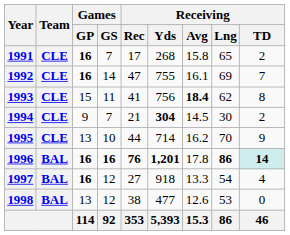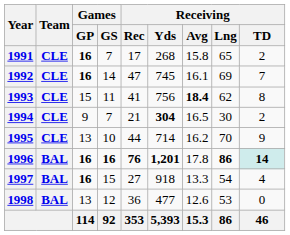 <table class="wikitable" style="text-align:center">
 <tr>
 <th rowspan="2">Year</th>
 <th rowspan="2">Team</th>
 <th colspan="2">Games</th>
 <th colspan="5">Receiving</th>
 </tr>
 <tr>
 <th>GP</th>
 <th>GS</th>
 <th>Rec</th>
 <th>Yds</th>
 <th>Avg</th>
 <th>Lng</th>
 <th>TD</th>
 </tr>
 <tr>
 <th><a href='#'>1991</a></th>
 <th><a href='#'>CLE</a></th>
 <td><strong>16</strong></td>
 <td>7</td>
 <td>17</td>
 <td>268</td>
 <td>15.8</td>
 <td>65</td>
 <td>2</td>
 </tr>
 <tr>
 <th><a href='#'>1992</a></th>
 <th><a href='#'>CLE</a></th>
 <td><strong>16</strong></td>
 <td>14</td>
 <td>47</td>
-<td>755</td>
+<td>745</td>
 <td>16.1</td>
 <td>69</td>
 <td>7</td>
 </tr>
 <tr>
 <th><a href='#'>1993</a></th>
 <th><a href='#'>CLE</a></th>
 <td>15</td>
 <td>11</td>
 <td>41</td>
 <td>756</td>
 <td><strong>18.4</strong></td>
 <td>62</td>
 <td>8</td>
 </tr>
 <tr>
 <th><a href='#'>1994</a></th>
 <th><a href='#'>CLE</a></th>
 <td>9</td>
 <td>7</td>
 <td>21</td>
 <td><strong>304</strong></td>
-<td>14.5</td>
+<td>16.5</td>
 <td>30</td>
 <td>2</td>
 </tr>
 <tr>
 <th><a href='#'>1995</a></th>
 <th><a href='#'>CLE</a></th>
 <td>13</td>
 <td>10</td>
 <td>44</td>
 <td>714</td>
 <td>16.2</td>
 <td>70</td>
 <td>9</td>
 </tr>
 <tr>
 <th><a href='#'>1996</a></th>
 <th><a href='#'>BAL</a></th>
 <td><strong>16</strong></td>
 <td><strong>16</strong></td>
 <td><strong>76</strong></td>
 <td><strong>1,201</strong></td>
 <td>17.8</td>
 <td><strong>86</strong></td>
 <td style="background:#cfecec; width:3em;"><strong>14</strong></td>
 </tr>
 <tr>
 <th><a href='#'>1997</a></th>
 <th><a href='#'>BAL</a></th>
 <td><strong>16</strong></td>
-<td>12</td>
+<td>15</td>
 <td>27</td>
 <td>918</td>
 <td>13.3</td>
 <td>54</td>
 <td>4</td>
 </tr>
 <tr>
 <th><a href='#'>1998</a></th>
 <th><a href='#'>BAL</a></th>
 <td>13</td>
 <td>12</td>
-<td>38</td>
+<td>36</td>
 <td>477</td>
 <td>12.6</td>
 <td>53</td>
 <td>0</td>
 </tr>
 <tr>
 <th colspan="2"></th>
 <th>114</th>
 <th>92</th>
 <th>353</th>
 <th>5,393</th>
 <th>15.3</th>
 <th>86</th>
 <th>46</th>
 </tr>
 </table>
